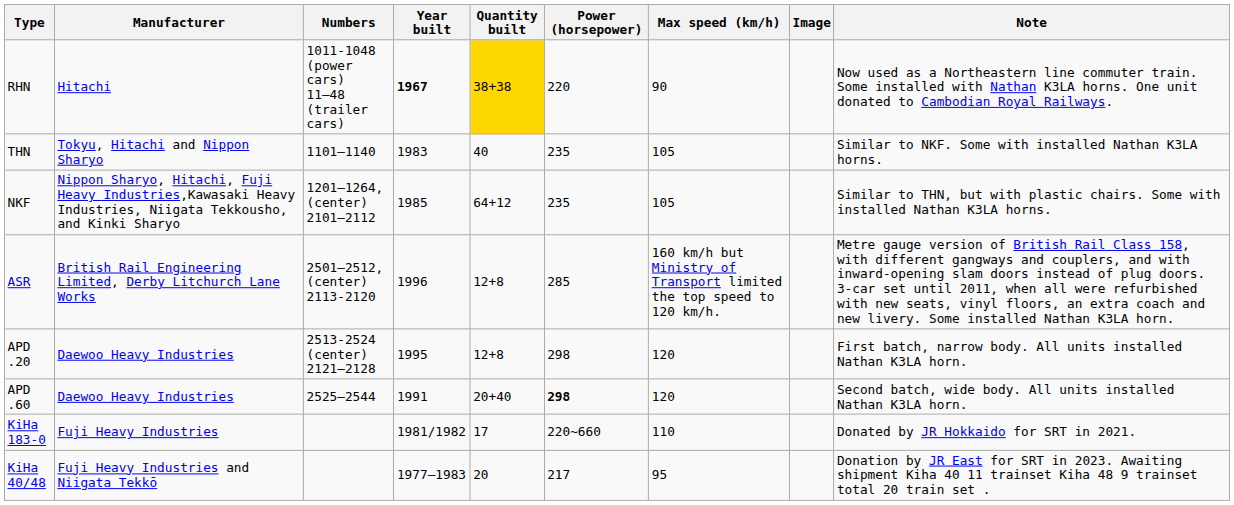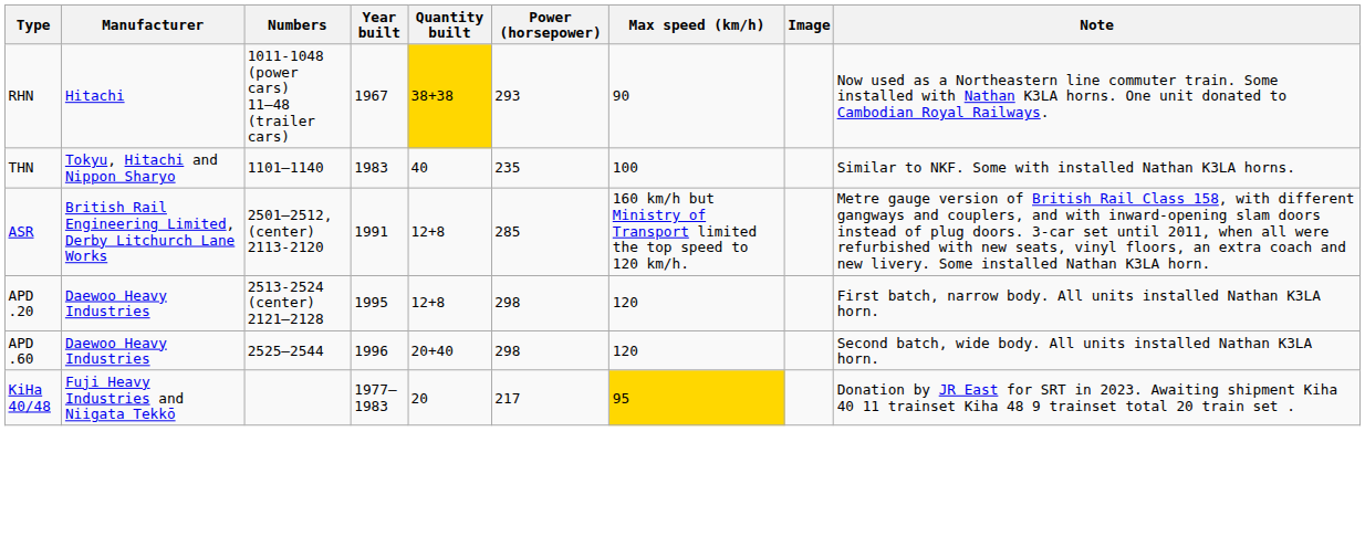 <table class="wikitable">
 <tr>
 <th>Type</th>
 <th>Manufacturer</th>
 <th>Numbers</th>
 <th>Year built</th>
 <th>Quantity built</th>
 <th>Power (horsepower)</th>
 <th>Max speed (km/h)</th>
 <th>Image</th>
 <th>Note</th>
 </tr>
 <tr>
 <td>RHN</td>
 <td> <a href='#'>Hitachi</a></td>
 <td>1011-1048 (power cars) <br> 11–48 <br> (trailer cars)</td>
-<td><strong>1967</strong></td>
+<td>1967</td>
 <td style="background: gold;">38+38</td>
-<td>220</td>
+<td>293</td>
 <td>90</td>
 <td></td>
 <td>Now used as a Northeastern line commuter train. Some installed with <a href='#'>Nathan</a> K3LA horns. One unit donated to <a href='#'>Cambodian Royal Railways</a>.</td>
 </tr>
 <tr>
 <td>THN</td>
 <td> <a href='#'>Tokyu</a>, <a href='#'>Hitachi</a> and <a href='#'>Nippon Sharyo</a></td>
 <td>1101–1140</td>
 <td>1983</td>
 <td>40</td>
 <td>235</td>
-<td>105</td>
+<td>100</td>
 <td></td>
 <td>Similar to NKF. Some with installed Nathan K3LA horns.</td>
-</tr>
-<tr>
-<td>NKF</td>
-<td> <a href='#'>Nippon Sharyo</a>, <a href='#'>Hitachi</a>, <a href='#'>Fuji Heavy Industries</a>,Kawasaki Heavy Industries, Niigata Tekkousho, and Kinki Sharyo</td>
-<td>1201–1264, (center) 2101–2112</td>
-<td>1985</td>
-<td>64+12</td>
-<td>235</td>
-<td>105</td>
-<td></td>
-<td>Similar to THN, but with plastic chairs. Some with installed Nathan K3LA horns.</td>
 </tr>
 <tr>
 <td><a href='#'>ASR</a></td>
 <td> <a href='#'>British Rail Engineering Limited</a>, <a href='#'>Derby Litchurch Lane Works</a></td>
 <td>2501–2512, (center) 2113-2120</td>
-<td>1996</td>
+<td>1991</td>
 <td>12+8</td>
 <td>285</td>
 <td>160 km/h but <a href='#'>Ministry of Transport</a> limited the top speed to 120 km/h.</td>
 <td></td>
 <td>Metre gauge version of <a href='#'>British Rail Class 158</a>, with different gangways and couplers, and with inward-opening slam doors instead of plug doors. 3-car set until 2011, when all were refurbished with new seats, vinyl floors, an extra coach and new livery. Some installed Nathan K3LA horn.</td>
 </tr>
 <tr>
 <td>APD .20</td>
 <td> <a href='#'>Daewoo Heavy Industries</a></td>
 <td>2513-2524 (center) 2121–2128</td>
 <td>1995</td>
 <td>12+8</td>
 <td>298</td>
 <td>120</td>
 <td></td>
 <td>First batch, narrow body. All units installed Nathan K3LA horn.</td>
 </tr>
 <tr>
 <td>APD .60</td>
 <td> <a href='#'>Daewoo Heavy Industries</a></td>
 <td>2525–2544</td>
-<td>1991</td>
+<td>1996</td>
 <td>20+40</td>
-<td><strong>298</strong></td>
+<td>298</td>
 <td>120</td>
 <td></td>
 <td>Second batch, wide body. All units installed Nathan K3LA horn.</td>
-</tr>
-<tr>
-<td><a href='#'>KiHa 183-0</a></td>
-<td> <a href='#'>Fuji Heavy Industries</a></td>
-<td></td>
-<td>1981/1982</td>
-<td>17</td>
-<td>220~660</td>
-<td>110</td>
-<td></td>
-<td>Donated by <a href='#'>JR Hokkaido</a> for SRT in 2021.</td>
 </tr>
 <tr>
 <td><a href='#'>KiHa 40/48</a></td>
 <td> <a href='#'>Fuji Heavy Industries</a> and <a href='#'>Niigata Tekkō</a></td>
 <td></td>
 <td>1977–1983</td>
 <td>20</td>
 <td>217</td>
-<td>95</td>
+<td style="background: gold;">95</td>
 <td></td>
 <td>Donation by <a href='#'>JR East</a> for SRT in 2023. Awaiting shipment  Kiha 40 11 trainset  Kiha 48 9 trainset total 20 train set .</td>
 </tr>
 </table>
